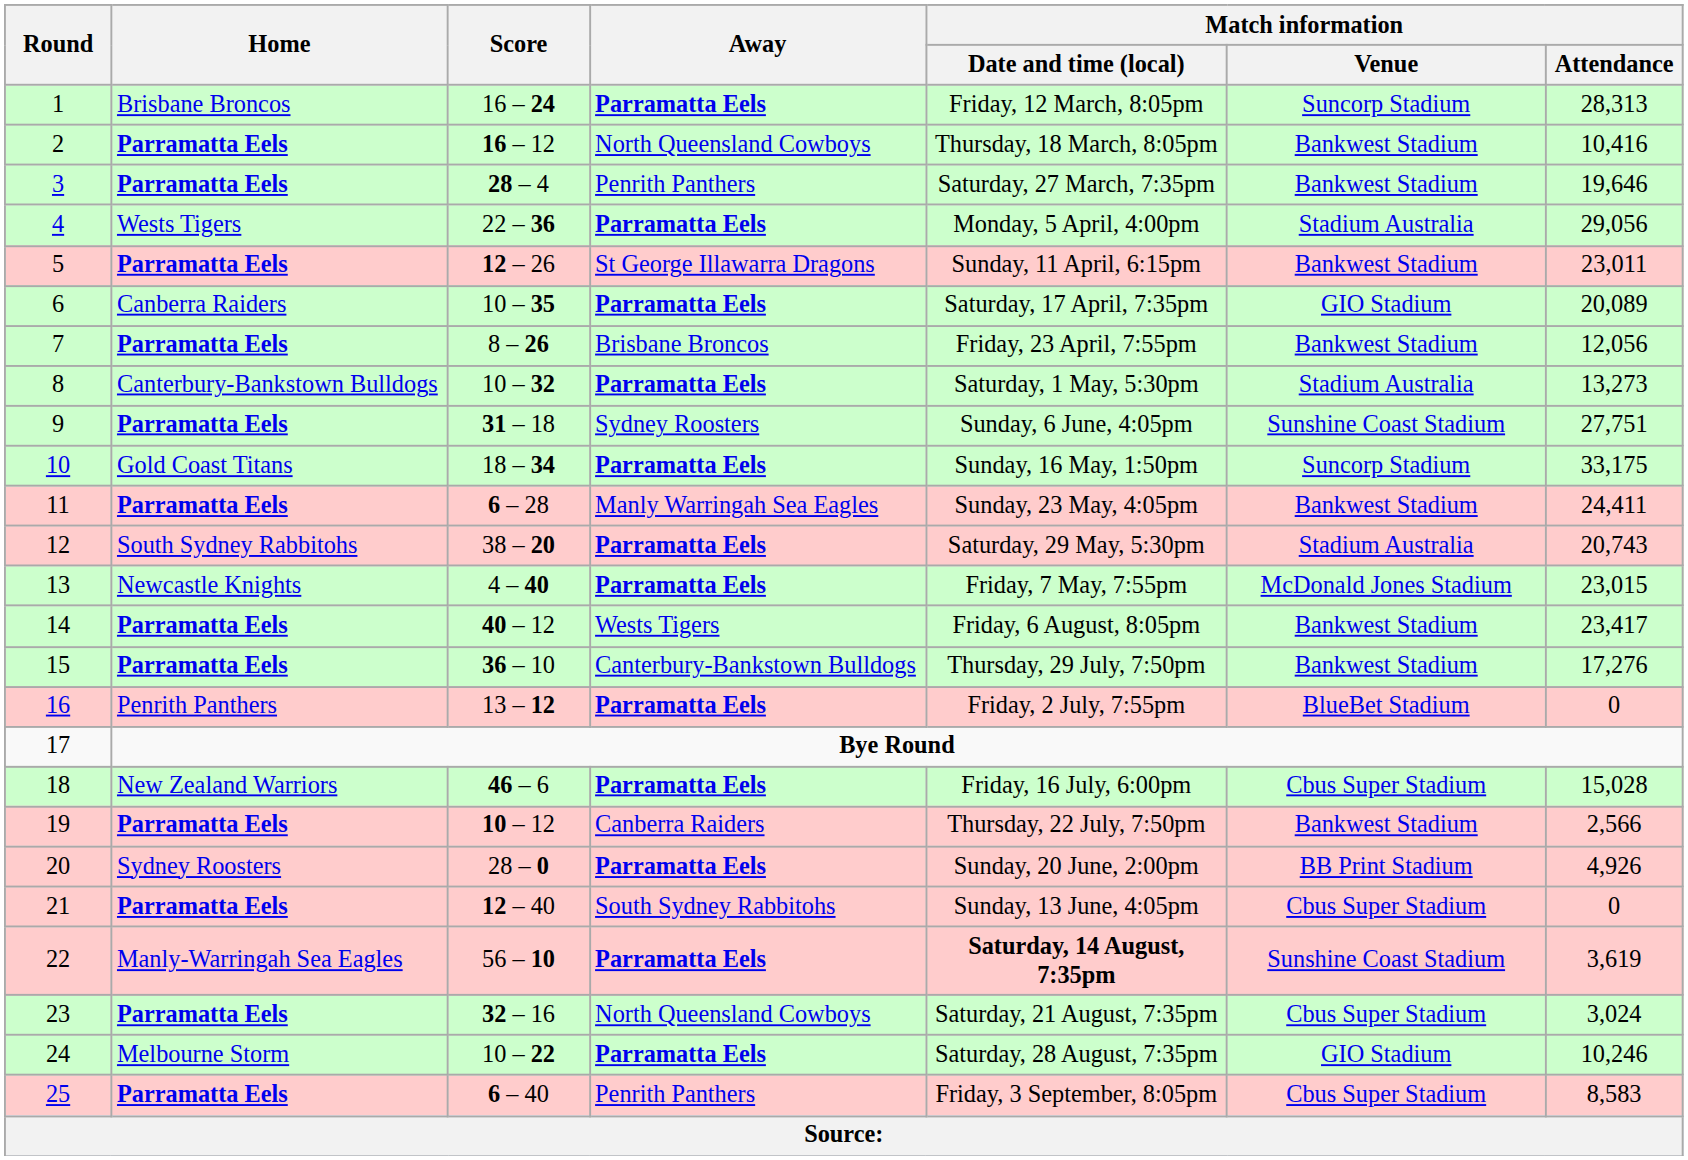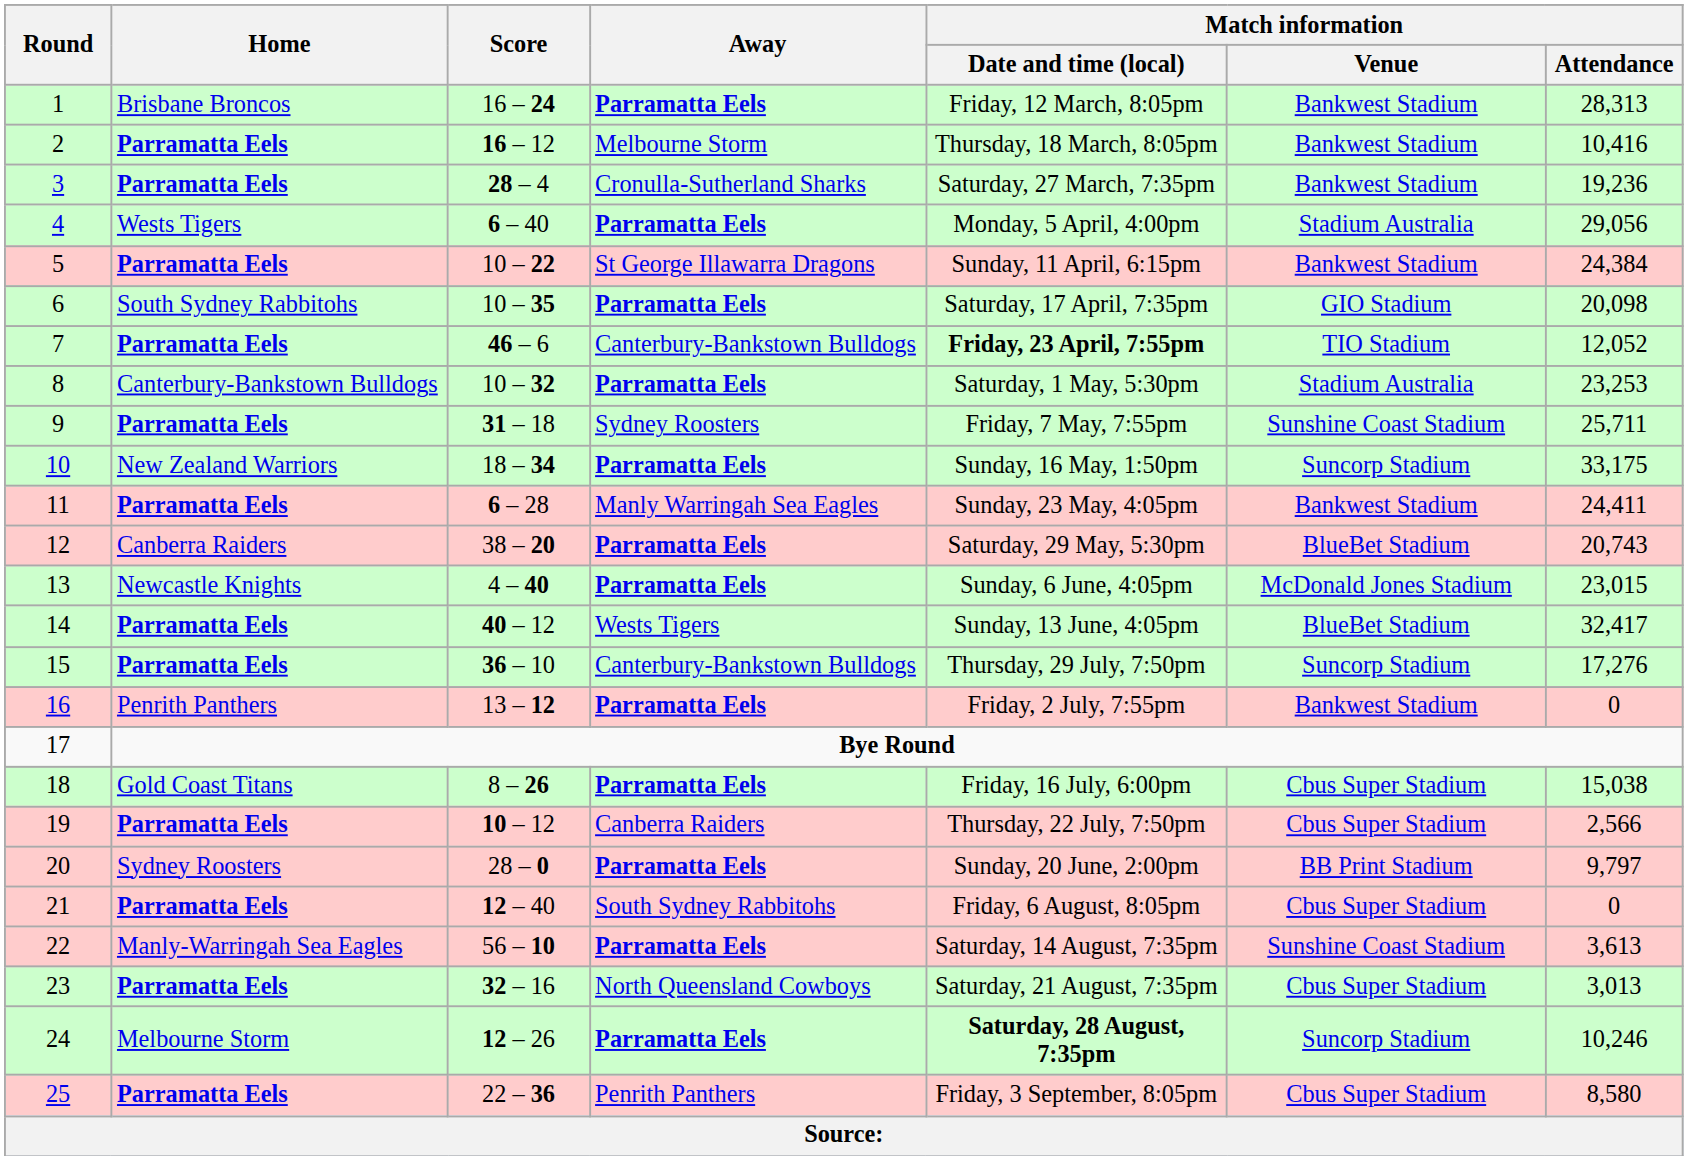 <table class="wikitable" style="font-size:80%; text-align:center; width:100%;">
 <tr>
 <th rowspan="2" style="width:6%;">Round</th>
 <th rowspan="2" style="width:19%;">Home</th>
 <th rowspan="2" style="width:8%;">Score</th>
 <th rowspan="2" style="width:19%;">Away</th>
 <th colspan=6>Match information</th>
 </tr>
 <tr style="background:#ccc;">
 <th width=17%>Date and time (local)</th>
 <th width=18%>Venue</th>
 <th width=7%>Attendance</th>
 </tr>
 <tr style="background:#cfc;">
 <td>1</td>
 <td align="left"> <a href='#'>Brisbane Broncos</a></td>
 <td>16 – <strong>24</strong></td>
 <td align="left"> <strong><a href='#'>Parramatta Eels</a></strong></td>
 <td>Friday, 12 March, 8:05pm</td>
-<td><a href='#'>Suncorp Stadium</a></td>
+<td><a href='#'>Bankwest Stadium</a></td>
 <td>28,313</td>
 </tr>
 <tr style="background:#cfc;">
 <td>2</td>
 <td align="left"> <strong><a href='#'>Parramatta Eels</a></strong></td>
 <td><strong>16</strong> – 12</td>
-<td align="left"> <a href='#'>North Queensland Cowboys</a></td>
+<td align="left"> <a href='#'>Melbourne Storm</a></td>
 <td>Thursday, 18 March, 8:05pm</td>
 <td><a href='#'>Bankwest Stadium</a></td>
 <td>10,416</td>
 </tr>
 <tr style="background:#cfc;">
 <td><a href='#'>3</a></td>
 <td align="left"> <strong><a href='#'>Parramatta Eels</a></strong></td>
 <td><strong>28</strong> – 4</td>
-<td align="left"> <a href='#'>Penrith Panthers</a></td>
+<td align="left"> <a href='#'>Cronulla-Sutherland Sharks</a></td>
 <td>Saturday, 27 March, 7:35pm</td>
 <td><a href='#'>Bankwest Stadium</a></td>
-<td>19,646</td>
+<td>19,236</td>
 </tr>
 <tr style="background:#cfc;">
 <td><a href='#'>4</a></td>
 <td align="left"> <a href='#'>Wests Tigers</a></td>
-<td>22 – <strong>36</strong></td>
+<td><strong>6</strong> – 40</td>
 <td align="left"> <strong><a href='#'>Parramatta Eels</a></strong></td>
 <td>Monday, 5 April, 4:00pm</td>
 <td><a href='#'>Stadium Australia</a></td>
 <td>29,056</td>
 </tr>
 <tr style="background:#fcc;">
 <td>5</td>
 <td align="left"> <strong><a href='#'>Parramatta Eels</a></strong></td>
-<td><strong>12</strong> – 26</td>
+<td>10 – <strong>22</strong></td>
 <td align="left"> <a href='#'>St George Illawarra Dragons</a></td>
 <td>Sunday, 11 April, 6:15pm</td>
 <td><a href='#'>Bankwest Stadium</a></td>
-<td>23,011</td>
+<td>24,384</td>
 </tr>
 <tr style="background:#cfc;">
 <td>6</td>
-<td align="left"> <a href='#'>Canberra Raiders</a></td>
+<td align="left"> <a href='#'>South Sydney Rabbitohs</a></td>
 <td>10 – <strong>35</strong></td>
 <td align="left"> <strong><a href='#'>Parramatta Eels</a></strong></td>
 <td>Saturday, 17 April, 7:35pm</td>
 <td><a href='#'>GIO Stadium</a></td>
-<td>20,089</td>
+<td>20,098</td>
 </tr>
 <tr style="background:#cfc;">
 <td>7</td>
 <td align="left"> <strong><a href='#'>Parramatta Eels</a></strong></td>
-<td>8 – <strong>26</strong></td>
-<td align="left"> <a href='#'>Brisbane Broncos</a></td>
-<td>Friday, 23 April, 7:55pm</td>
-<td><a href='#'>Bankwest Stadium</a></td>
-<td>12,056</td>
+<td><strong>46</strong> – 6</td>
+<td align="left"> <a href='#'>Canterbury-Bankstown Bulldogs</a></td>
+<td><strong>Friday, 23 April, 7:55pm</strong></td>
+<td><a href='#'>TIO Stadium</a></td>
+<td>12,052</td>
 </tr>
 <tr style="background:#cfc;">
 <td>8</td>
 <td align="left"> <a href='#'>Canterbury-Bankstown Bulldogs</a></td>
 <td>10 – <strong>32</strong></td>
 <td align="left"> <strong><a href='#'>Parramatta Eels</a></strong></td>
 <td>Saturday, 1 May, 5:30pm</td>
 <td><a href='#'>Stadium Australia</a></td>
-<td>13,273</td>
+<td>23,253</td>
 </tr>
 <tr style="background:#cfc;">
 <td>9</td>
 <td align="left"> <strong><a href='#'>Parramatta Eels</a></strong></td>
 <td><strong>31</strong> – 18</td>
 <td align="left"> <a href='#'>Sydney Roosters</a></td>
-<td>Sunday, 6 June, 4:05pm</td>
+<td>Friday, 7 May, 7:55pm</td>
 <td><a href='#'>Sunshine Coast Stadium</a></td>
-<td>27,751</td>
+<td>25,711</td>
 </tr>
 <tr style="background:#cfc;">
 <td><a href='#'>10</a></td>
-<td align="left"> <a href='#'>Gold Coast Titans</a></td>
+<td align="left"> <a href='#'>New Zealand Warriors</a></td>
 <td>18 – <strong>34</strong></td>
 <td align="left"> <strong><a href='#'>Parramatta Eels</a></strong></td>
 <td>Sunday, 16 May, 1:50pm</td>
 <td><a href='#'>Suncorp Stadium</a></td>
 <td>33,175</td>
 </tr>
 <tr style="background:#fcc;">
 <td>11</td>
 <td align="left"> <strong><a href='#'>Parramatta Eels</a></strong></td>
 <td><strong>6</strong> – 28</td>
 <td align="left"> <a href='#'>Manly Warringah Sea Eagles</a></td>
 <td>Sunday, 23 May, 4:05pm</td>
 <td><a href='#'>Bankwest Stadium</a></td>
 <td>24,411</td>
 </tr>
 <tr style="background:#fcc;">
 <td>12</td>
-<td align="left"> <a href='#'>South Sydney Rabbitohs</a></td>
+<td align="left"> <a href='#'>Canberra Raiders</a></td>
 <td>38 – <strong>20</strong></td>
 <td align="left"> <strong><a href='#'>Parramatta Eels</a></strong></td>
 <td>Saturday, 29 May, 5:30pm</td>
-<td><a href='#'>Stadium Australia</a></td>
+<td><a href='#'>BlueBet Stadium</a></td>
 <td>20,743</td>
 </tr>
 <tr style="background:#cfc;">
 <td>13</td>
 <td align="left"> <a href='#'>Newcastle Knights</a></td>
 <td>4 – <strong>40</strong></td>
 <td align="left"> <strong><a href='#'>Parramatta Eels</a></strong></td>
-<td>Friday, 7 May, 7:55pm</td>
+<td>Sunday, 6 June, 4:05pm</td>
 <td><a href='#'>McDonald Jones Stadium</a></td>
 <td>23,015</td>
 </tr>
 <tr style="background:#cfc;">
 <td>14</td>
 <td align="left"> <strong><a href='#'>Parramatta Eels</a></strong></td>
 <td><strong>40</strong> – 12</td>
 <td align="left"> <a href='#'>Wests Tigers</a></td>
-<td>Friday, 6 August, 8:05pm</td>
-<td><a href='#'>Bankwest Stadium</a></td>
-<td>23,417</td>
+<td>Sunday, 13 June, 4:05pm</td>
+<td><a href='#'>BlueBet Stadium</a></td>
+<td>32,417</td>
 </tr>
 <tr style="background:#cfc;">
 <td>15</td>
 <td align="left"> <strong><a href='#'>Parramatta Eels</a></strong></td>
 <td><strong>36</strong> – 10</td>
 <td align="left"> <a href='#'>Canterbury-Bankstown Bulldogs</a></td>
 <td>Thursday, 29 July, 7:50pm</td>
-<td><a href='#'>Bankwest Stadium</a></td>
+<td><a href='#'>Suncorp Stadium</a></td>
 <td>17,276</td>
 </tr>
 <tr style="background:#fcc;">
 <td><a href='#'>16</a></td>
 <td align="left"> <a href='#'>Penrith Panthers</a></td>
 <td>13 – <strong>12</strong></td>
 <td align="left"> <strong><a href='#'>Parramatta Eels</a></strong></td>
 <td>Friday, 2 July, 7:55pm</td>
-<td><a href='#'>BlueBet Stadium</a></td>
+<td><a href='#'>Bankwest Stadium</a></td>
 <td>0</td>
 </tr>
 <tr>
 <td>17</td>
 <td colspan="7" align="center"><strong>Bye Round</strong></td>
 </tr>
 <tr style="background:#cfc;">
 <td>18</td>
-<td align="left"> <a href='#'>New Zealand Warriors</a></td>
-<td><strong>46</strong> – 6</td>
+<td align="left"> <a href='#'>Gold Coast Titans</a></td>
+<td>8 – <strong>26</strong></td>
 <td align="left"> <strong><a href='#'>Parramatta Eels</a></strong></td>
 <td>Friday, 16 July, 6:00pm</td>
 <td><a href='#'>Cbus Super Stadium</a></td>
-<td>15,028</td>
+<td>15,038</td>
 </tr>
 <tr style="background:#fcc;">
 <td>19</td>
 <td align="left"> <strong><a href='#'>Parramatta Eels</a></strong></td>
 <td><strong>10</strong> – 12</td>
 <td align="left"> <a href='#'>Canberra Raiders</a></td>
 <td>Thursday, 22 July, 7:50pm</td>
-<td><a href='#'>Bankwest Stadium</a></td>
+<td><a href='#'>Cbus Super Stadium</a></td>
 <td>2,566</td>
 </tr>
 <tr style="background:#fcc;">
 <td>20</td>
 <td align="left"> <a href='#'>Sydney Roosters</a></td>
 <td>28 – <strong>0</strong></td>
 <td align="left"> <strong><a href='#'>Parramatta Eels</a></strong></td>
 <td>Sunday, 20 June, 2:00pm</td>
 <td><a href='#'>BB Print Stadium</a></td>
-<td>4,926</td>
+<td>9,797</td>
 </tr>
 <tr style="background:#fcc;">
 <td>21</td>
 <td align="left"> <strong><a href='#'>Parramatta Eels</a></strong></td>
 <td><strong>12</strong> – 40</td>
 <td align="left"> <a href='#'>South Sydney Rabbitohs</a></td>
-<td>Sunday, 13 June, 4:05pm</td>
+<td>Friday, 6 August, 8:05pm</td>
 <td><a href='#'>Cbus Super Stadium</a></td>
 <td>0</td>
 </tr>
 <tr style="background:#fcc;">
 <td>22</td>
 <td align="left"> <a href='#'>Manly-Warringah Sea Eagles</a></td>
 <td>56 – <strong>10</strong></td>
 <td align="left"> <strong><a href='#'>Parramatta Eels</a></strong></td>
-<td><strong>Saturday, 14 August, 7:35pm</strong></td>
+<td>Saturday, 14 August, 7:35pm</td>
 <td><a href='#'>Sunshine Coast Stadium</a></td>
-<td>3,619</td>
+<td>3,613</td>
 </tr>
 <tr style="background:#cfc;">
 <td>23</td>
 <td align="left"> <strong><a href='#'>Parramatta Eels</a></strong></td>
 <td><strong>32</strong> – 16</td>
 <td align="left"> <a href='#'>North Queensland Cowboys</a></td>
 <td>Saturday, 21 August, 7:35pm</td>
 <td><a href='#'>Cbus Super Stadium</a></td>
-<td>3,024</td>
+<td>3,013</td>
 </tr>
 <tr style="background:#cfc;">
 <td>24</td>
 <td align="left"> <a href='#'>Melbourne Storm</a></td>
-<td>10 – <strong>22</strong></td>
+<td><strong>12</strong> – 26</td>
 <td align="left"> <strong><a href='#'>Parramatta Eels</a></strong></td>
-<td>Saturday, 28 August, 7:35pm</td>
-<td><a href='#'>GIO Stadium</a></td>
+<td><strong>Saturday, 28 August, 7:35pm</strong></td>
+<td><a href='#'>Suncorp Stadium</a></td>
 <td>10,246</td>
 </tr>
 <tr style="background:#fcc;">
 <td><a href='#'>25</a></td>
 <td align="left"> <strong><a href='#'>Parramatta Eels</a></strong></td>
-<td><strong>6</strong> – 40</td>
+<td>22 – <strong>36</strong></td>
 <td align="left"> <a href='#'>Penrith Panthers</a></td>
 <td>Friday, 3 September, 8:05pm</td>
 <td><a href='#'>Cbus Super Stadium</a></td>
-<td>8,583</td>
+<td>8,580</td>
 </tr>
 <tr style="background:#c1d8ff;">
 <th colspan=7>Source:</th>
 </tr>
 </table>
